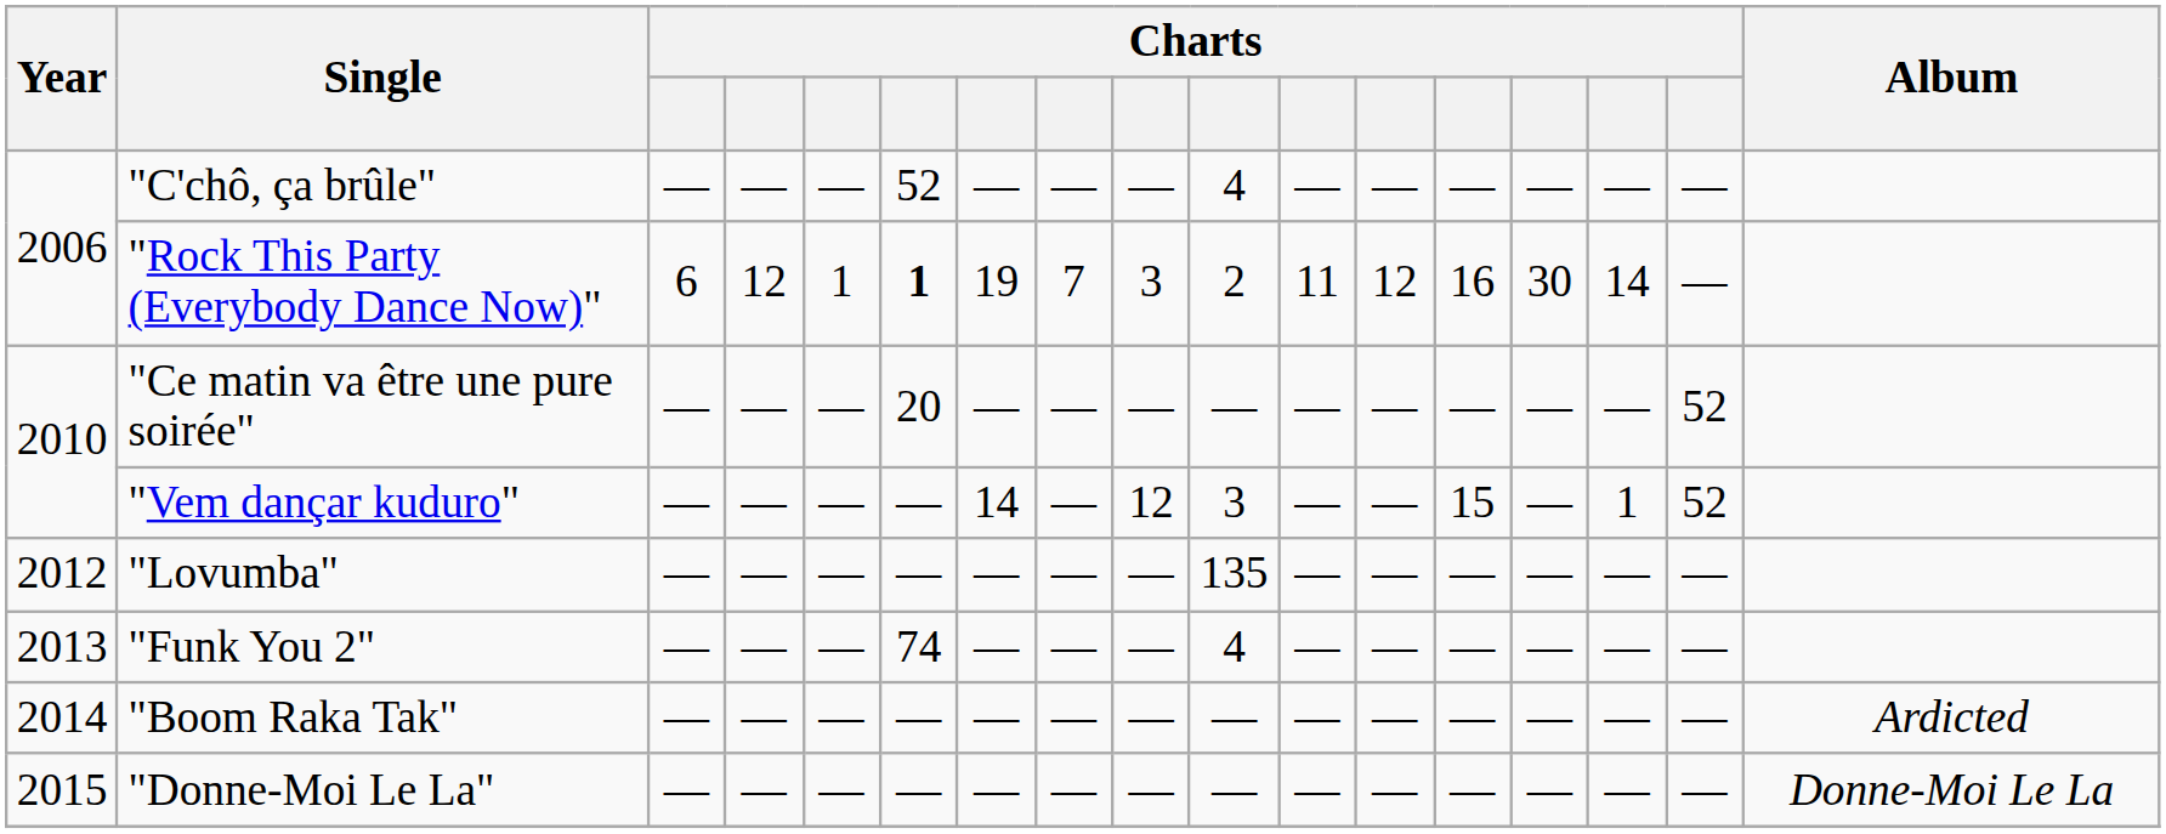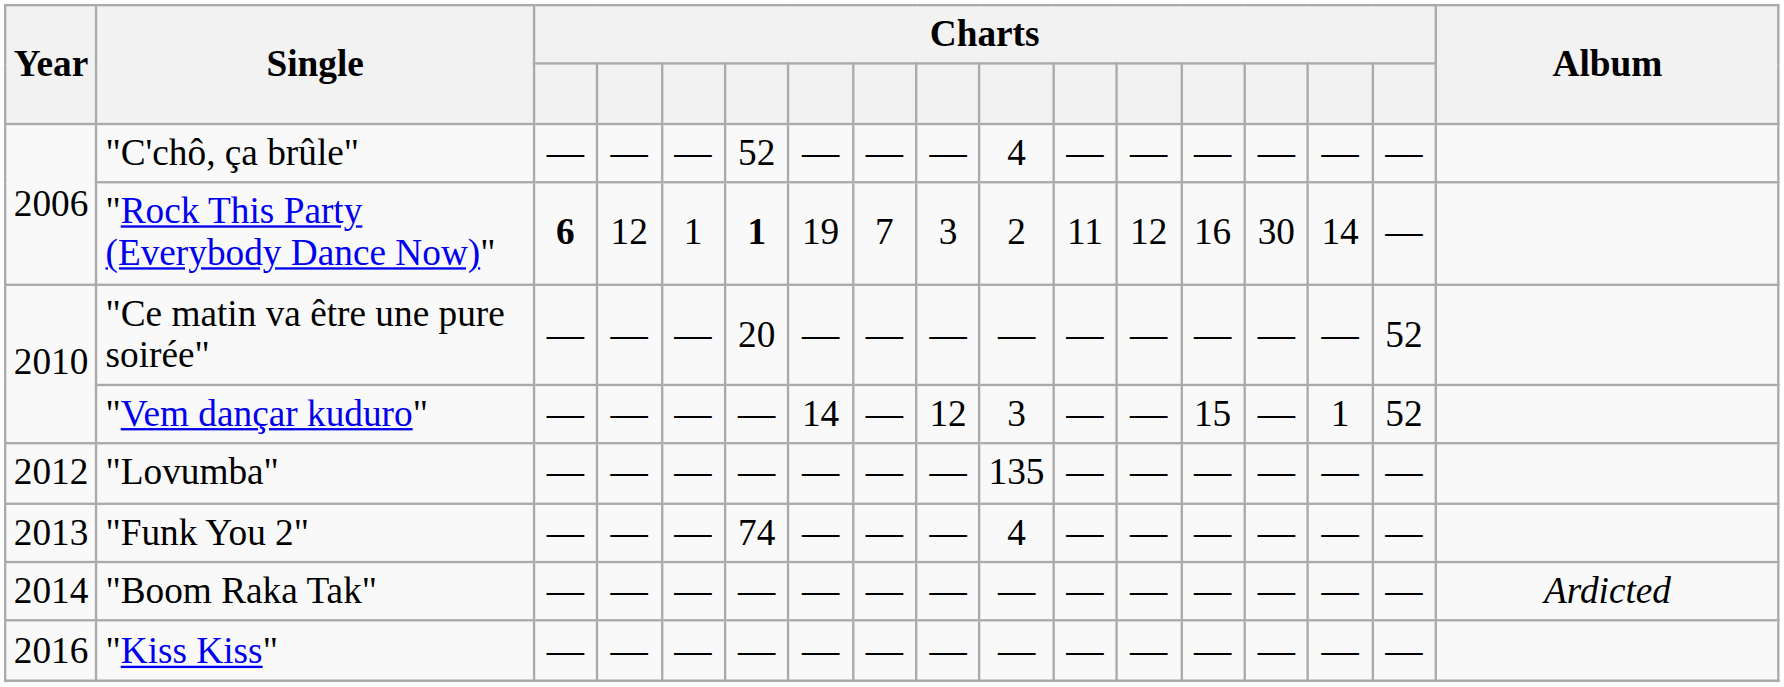 <table class="wikitable">
 <tr>
 <th align="center" rowspan="2" width="5">Year</th>
 <th align="center" rowspan="2" width="180">Single</th>
 <th align="center" colspan="14" width="10">Charts</th>
 <th align="center" rowspan="2" width="140">Album</th>
 </tr>
 <tr>
 <th width="20"></th>
 <th width="20"></th>
 <th width="20"></th>
 <th width="20"></th>
 <th width="20"></th>
 <th width="20"></th>
 <th width="20"></th>
 <th width="20"><br></th>
 <th width="20"></th>
 <th width="20"></th>
 <th width="20"></th>
 <th width="20"></th>
 <th width="20"></th>
 <th width="20"></th>
 </tr>
 <tr>
 <td align="center" rowspan=2>2006</td>
 <td>"C'chô, ça brûle" <br></td>
 <td align="center">—</td>
 <td align="center">—</td>
 <td align="center">—</td>
 <td align="center">52</td>
 <td align="center">—</td>
 <td align="center">—</td>
 <td align="center">—</td>
 <td align="center">4</td>
 <td align="center">—</td>
 <td align="center">—</td>
 <td align="center">—</td>
 <td align="center">—</td>
 <td align="center">—</td>
 <td align="center">—</td>
 <td align="center"></td>
 </tr>
 <tr>
 <td>"<a href='#'>Rock This Party (Everybody Dance Now)</a>" <br></td>
-<td align="center">6</td>
+<td align="center"><strong>6</strong></td>
 <td align="center">12</td>
 <td align="center">1</td>
 <td align="center"><strong>1</strong></td>
 <td align="center">19</td>
 <td align="center">7</td>
 <td align="center">3</td>
 <td align="center">2</td>
 <td align="center">11</td>
 <td align="center">12</td>
 <td align="center">16</td>
 <td align="center">30</td>
 <td align="center">14</td>
 <td align="center">—</td>
 <td align="center"></td>
 </tr>
 <tr>
 <td align="center" rowspan=2>2010</td>
 <td>"Ce matin va être une pure soirée" <br></td>
 <td align="center">—</td>
 <td align="center">—</td>
 <td align="center">—</td>
 <td align="center">20</td>
 <td align="center">—</td>
 <td align="center">—</td>
 <td align="center">—</td>
 <td align="center">—</td>
 <td align="center">—</td>
 <td align="center">—</td>
 <td align="center">—</td>
 <td align="center">—</td>
 <td align="center">—</td>
 <td align="center">52</td>
 <td align="center"></td>
 </tr>
 <tr>
 <td>"<a href='#'>Vem dançar kuduro</a>" <br></td>
 <td align="center">—</td>
 <td align="center">—</td>
 <td align="center">—</td>
 <td align="center">—</td>
 <td align="center">14</td>
 <td align="center">—</td>
 <td align="center">12</td>
 <td align="center">3</td>
 <td align="center">—</td>
 <td align="center">—</td>
 <td align="center">15</td>
 <td align="center">—</td>
 <td align="center">1</td>
 <td align="center">52</td>
 <td align="center"></td>
 </tr>
 <tr>
 <td align="center" rowspan=1>2012</td>
 <td>"Lovumba" <br></td>
 <td align="center">—</td>
 <td align="center">—</td>
 <td align="center">—</td>
 <td align="center">—</td>
 <td align="center">—</td>
 <td align="center">—</td>
 <td align="center">—</td>
 <td align="center">135</td>
 <td align="center">—</td>
 <td align="center">—</td>
 <td align="center">—</td>
 <td align="center">—</td>
 <td align="center">—</td>
 <td align="center">—</td>
 <td align="center"></td>
 </tr>
 <tr>
 <td align="center" rowspan=1>2013</td>
 <td>"Funk You 2"<br></td>
 <td align="center">—</td>
 <td align="center">—</td>
 <td align="center">—</td>
 <td align="center">74</td>
 <td align="center">—</td>
 <td align="center">—</td>
 <td align="center">—</td>
 <td align="center">4</td>
 <td align="center">—</td>
 <td align="center">—</td>
 <td align="center">—</td>
 <td align="center">—</td>
 <td align="center">—</td>
 <td align="center">—</td>
 <td align="center"></td>
 </tr>
 <tr>
 <td align="center">2014</td>
 <td>"Boom Raka Tak" <br></td>
 <td align="center">—</td>
 <td align="center">—</td>
 <td align="center">—</td>
 <td align="center">—</td>
 <td align="center">—</td>
 <td align="center">—</td>
 <td align="center">—</td>
 <td align="center">—</td>
 <td align="center">—</td>
 <td align="center">—</td>
 <td align="center">—</td>
 <td align="center">—</td>
 <td align="center">—</td>
 <td align="center">—</td>
 <td align="center"><em>Ardicted</em></td>
 </tr>
 <tr>
-<td align="center">2015</td>
-<td>"Donne-Moi Le La" <br></td>
+<td align="center">2016</td>
+<td>"<a href='#'>Kiss Kiss</a>" <br></td>
 <td align="center">—</td>
 <td align="center">—</td>
 <td align="center">—</td>
 <td align="center">—</td>
 <td align="center">—</td>
 <td align="center">—</td>
 <td align="center">—</td>
 <td align="center">—</td>
 <td align="center">—</td>
 <td align="center">—</td>
 <td align="center">—</td>
 <td align="center">—</td>
 <td align="center">—</td>
 <td align="center">—</td>
-<td align="center"><em>Donne-Moi Le La</em></td>
+<td align="center"></td>
 </tr>
 <tr>
 </tr>
 </table>
